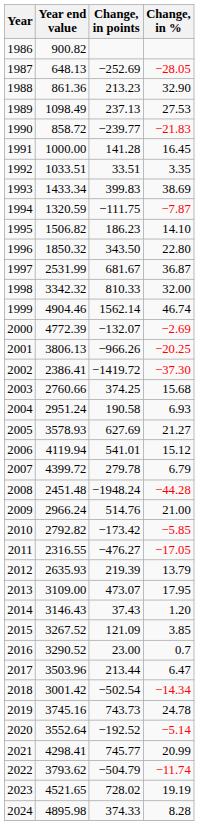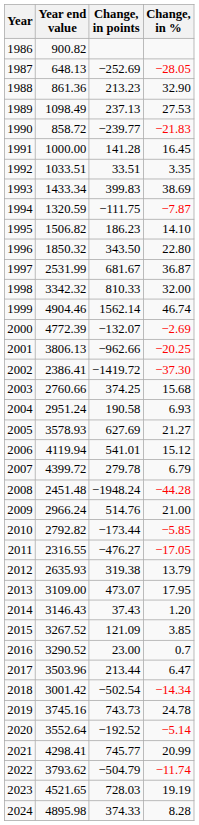 <table class="wikitable sortable" style="text-align:right;">
 <tr>
 <th>Year</th>
 <th>Year end<br>value</th>
 <th>Change,<br>in points</th>
 <th>Change,<br>in %</th>
 </tr>
 <tr>
 <td>1986</td>
 <td>900.82</td>
 <td></td>
 <td></td>
 </tr>
 <tr>
 <td>1987</td>
 <td>648.13</td>
 <td>−252.69</td>
 <td style="color:red">−28.05</td>
 </tr>
 <tr>
 <td>1988</td>
 <td>861.36</td>
 <td>213.23</td>
 <td>32.90</td>
 </tr>
 <tr>
 <td>1989</td>
 <td>1098.49</td>
 <td>237.13</td>
 <td>27.53</td>
 </tr>
 <tr>
 <td>1990</td>
 <td>858.72</td>
 <td>−239.77</td>
 <td style="color:red">−21.83</td>
 </tr>
 <tr>
 <td>1991</td>
 <td>1000.00</td>
 <td>141.28</td>
 <td>16.45</td>
 </tr>
 <tr>
 <td>1992</td>
 <td>1033.51</td>
 <td>33.51</td>
 <td>3.35</td>
 </tr>
 <tr>
 <td>1993</td>
 <td>1433.34</td>
 <td>399.83</td>
 <td>38.69</td>
 </tr>
 <tr>
 <td>1994</td>
 <td>1320.59</td>
 <td>−111.75</td>
 <td style="color:red">−7.87</td>
 </tr>
 <tr>
 <td>1995</td>
 <td>1506.82</td>
 <td>186.23</td>
 <td>14.10</td>
 </tr>
 <tr>
 <td>1996</td>
 <td>1850.32</td>
 <td>343.50</td>
 <td>22.80</td>
 </tr>
 <tr>
 <td>1997</td>
 <td>2531.99</td>
 <td>681.67</td>
 <td>36.87</td>
 </tr>
 <tr>
 <td>1998</td>
 <td>3342.32</td>
 <td>810.33</td>
 <td>32.00</td>
 </tr>
 <tr>
 <td>1999</td>
 <td>4904.46</td>
 <td>1562.14</td>
 <td>46.74</td>
 </tr>
 <tr>
 <td>2000</td>
 <td>4772.39</td>
 <td>−132.07</td>
 <td style="color:red">−2.69</td>
 </tr>
 <tr>
 <td>2001</td>
 <td>3806.13</td>
-<td>−966.26</td>
+<td>−962.66</td>
 <td style="color:red">−20.25</td>
 </tr>
 <tr>
 <td>2002</td>
 <td>2386.41</td>
 <td>−1419.72</td>
 <td style="color:red">−37.30</td>
 </tr>
 <tr>
 <td>2003</td>
 <td>2760.66</td>
 <td>374.25</td>
 <td>15.68</td>
 </tr>
 <tr>
 <td>2004</td>
 <td>2951.24</td>
 <td>190.58</td>
 <td>6.93</td>
 </tr>
 <tr>
 <td>2005</td>
 <td>3578.93</td>
 <td>627.69</td>
 <td>21.27</td>
 </tr>
 <tr>
 <td>2006</td>
 <td>4119.94</td>
 <td>541.01</td>
 <td>15.12</td>
 </tr>
 <tr>
 <td>2007</td>
 <td>4399.72</td>
 <td>279.78</td>
 <td>6.79</td>
 </tr>
 <tr>
 <td>2008</td>
 <td>2451.48</td>
 <td>−1948.24</td>
 <td style="color:red">−44.28</td>
 </tr>
 <tr>
 <td>2009</td>
 <td>2966.24</td>
 <td>514.76</td>
 <td>21.00</td>
 </tr>
 <tr>
 <td>2010</td>
 <td>2792.82</td>
-<td>−173.42</td>
+<td>−173.44</td>
 <td style="color:red">−5.85</td>
 </tr>
 <tr>
 <td>2011</td>
 <td>2316.55</td>
 <td>−476.27</td>
 <td style="color:red">−17.05</td>
 </tr>
 <tr>
 <td>2012</td>
 <td>2635.93</td>
-<td>219.39</td>
+<td>319.38</td>
 <td>13.79</td>
 </tr>
 <tr>
 <td>2013</td>
 <td>3109.00</td>
 <td>473.07</td>
 <td>17.95</td>
 </tr>
 <tr>
 <td>2014</td>
 <td>3146.43</td>
 <td>37.43</td>
 <td>1.20</td>
 </tr>
 <tr>
 <td>2015</td>
 <td>3267.52</td>
 <td>121.09</td>
 <td>3.85</td>
 </tr>
 <tr>
 <td>2016</td>
 <td>3290.52</td>
 <td>23.00</td>
 <td>0.7</td>
 </tr>
 <tr>
 <td>2017</td>
 <td>3503.96</td>
 <td>213.44</td>
 <td>6.47</td>
 </tr>
 <tr>
 <td>2018</td>
 <td>3001.42</td>
 <td>−502.54</td>
 <td style="color:red">−14.34</td>
 </tr>
 <tr>
 <td>2019</td>
 <td>3745.16</td>
 <td>743.73</td>
 <td>24.78</td>
 </tr>
 <tr>
 <td>2020</td>
 <td>3552.64</td>
 <td>−192.52</td>
 <td style="color:red">−5.14</td>
 </tr>
 <tr>
 <td>2021</td>
 <td>4298.41</td>
 <td>745.77</td>
 <td>20.99</td>
 </tr>
 <tr>
 <td>2022</td>
 <td>3793.62</td>
 <td>−504.79</td>
 <td style="color:red">−11.74</td>
 </tr>
 <tr>
 <td>2023</td>
 <td>4521.65</td>
-<td>728.02</td>
+<td>728.03</td>
 <td>19.19</td>
 </tr>
 <tr>
 <td>2024</td>
 <td>4895.98</td>
 <td>374.33</td>
 <td>8.28</td>
 </tr>
 </table>
